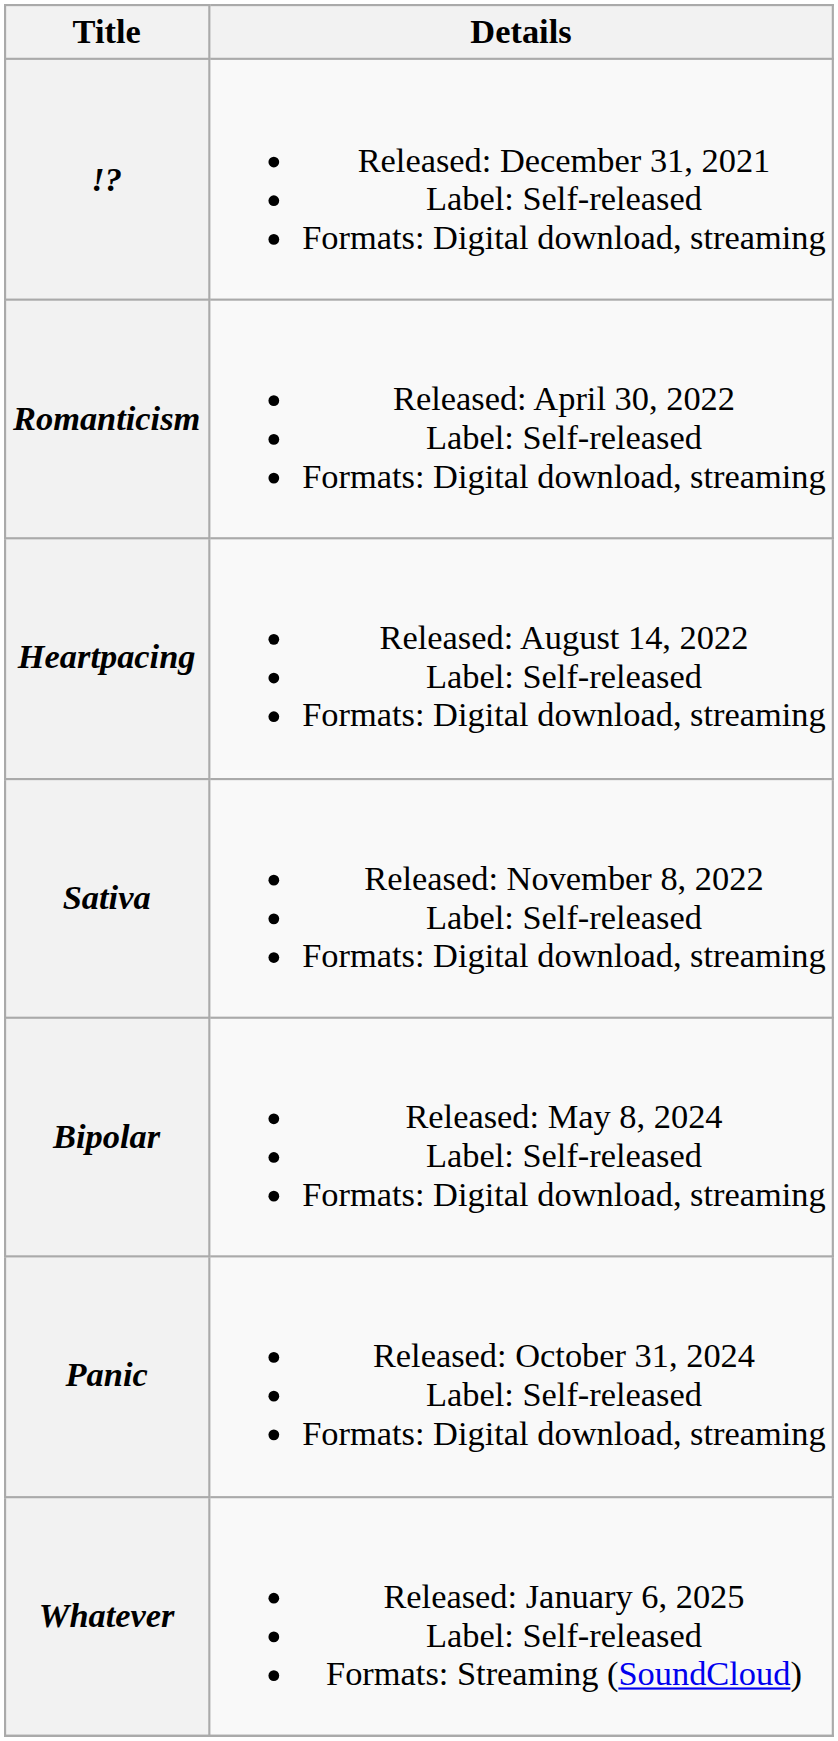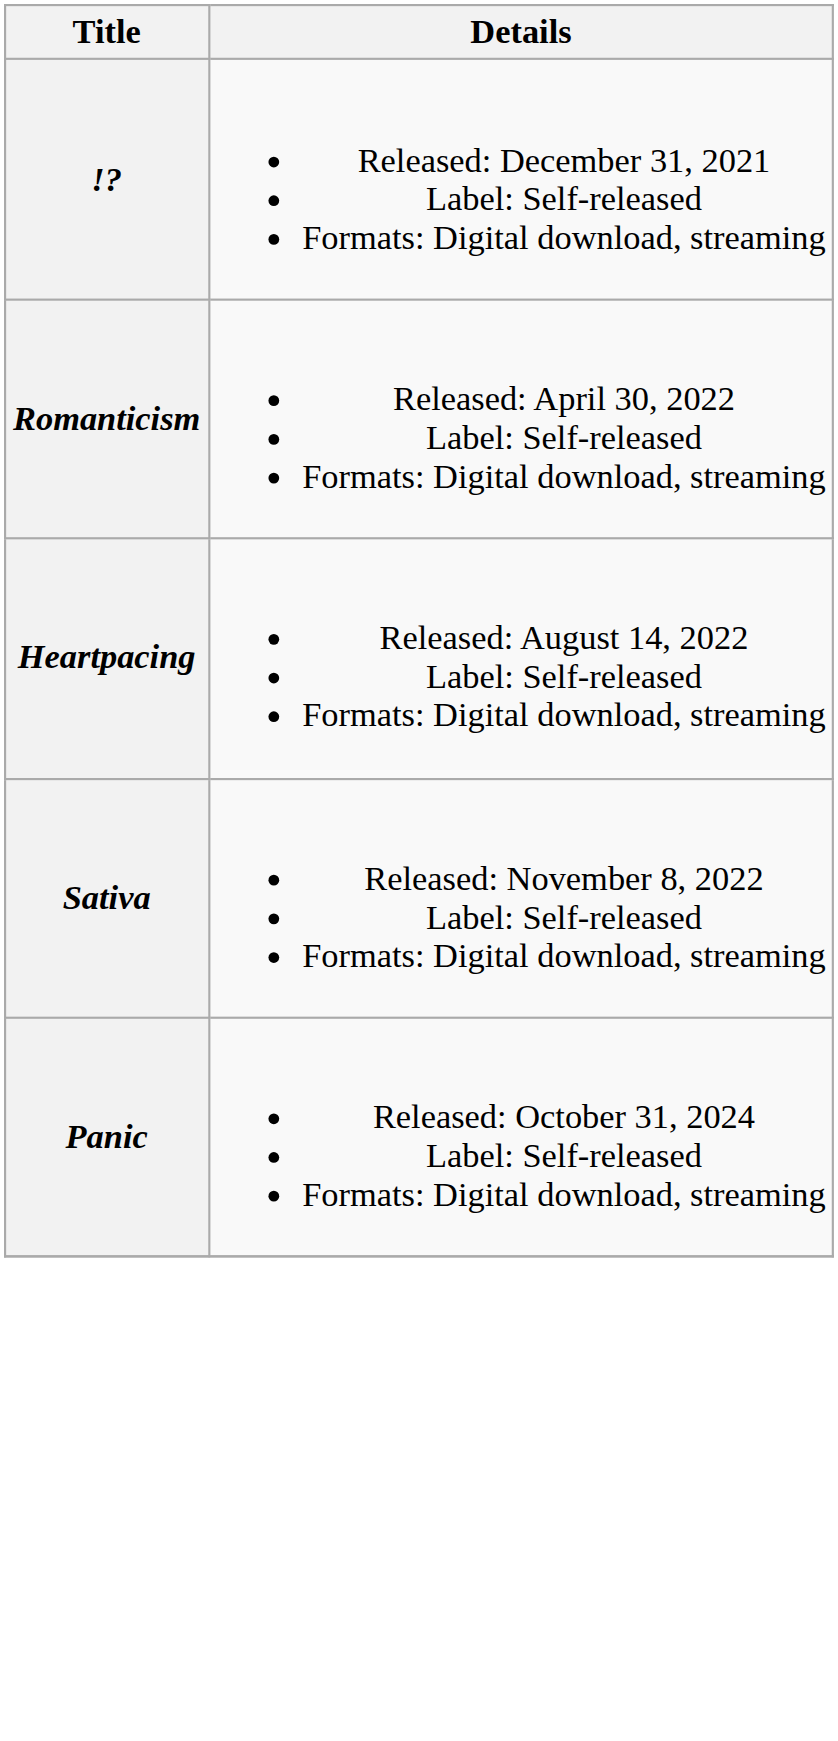 <table class="wikitable plainrowheaders" style="text-align:center;">
 <tr>
 <th scope="col">Title</th>
 <th scope="col">Details</th>
 </tr>
 <tr>
 <th scope="row"><em>!?</em></th>
 <td><br><ul><li>Released: December 31, 2021</li><li>Label: Self-released</li><li>Formats: Digital download, streaming</li></ul></td>
 </tr>
 <tr>
 <th scope="row"><em>Romanticism</em></th>
 <td><br><ul><li>Released: April 30, 2022</li><li>Label: Self-released</li><li>Formats: Digital download, streaming</li></ul></td>
 </tr>
 <tr>
 <th scope="row"><em>Heartpacing</em></th>
 <td><br><ul><li>Released: August 14, 2022</li><li>Label: Self-released</li><li>Formats: Digital download, streaming</li></ul></td>
 </tr>
 <tr>
 <th scope="row"><em>Sativa</em></th>
 <td><br><ul><li>Released: November 8, 2022</li><li>Label: Self-released</li><li>Formats: Digital download, streaming</li></ul></td>
 </tr>
 <tr>
-<th scope="row"><em>Bipolar</em></th>
-<td><br><ul><li>Released: May 8, 2024</li><li>Label: Self-released</li><li>Formats: Digital download, streaming</li></ul></td>
-</tr>
-<tr>
 <th scope="row"><em>Panic</em></th>
 <td><br><ul><li>Released: October 31, 2024</li><li>Label: Self-released</li><li>Formats: Digital download, streaming</li></ul></td>
 </tr>
 <tr>
-<th scope="row"><em>Whatever</em></th>
-<td><br><ul><li>Released: January 6, 2025</li><li>Label: Self-released</li><li>Formats: Streaming (<a href='#'>SoundCloud</a>)</li></ul></td>
-</tr>
-<tr>
 </tr>
 </table>
